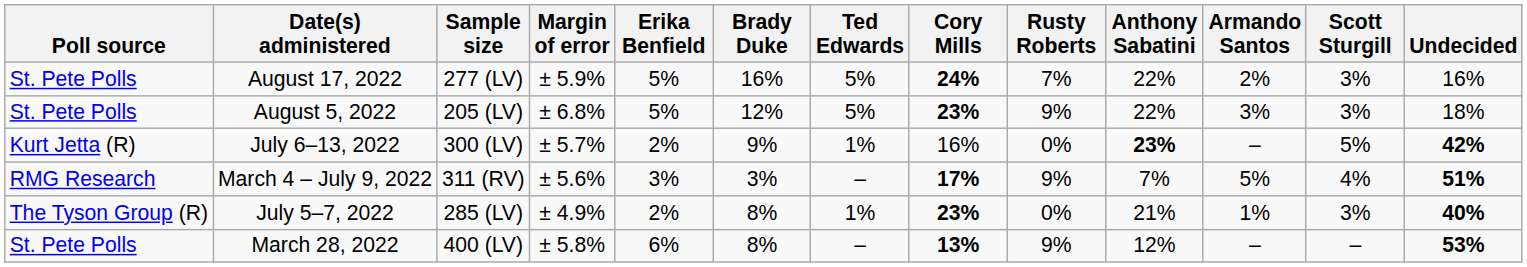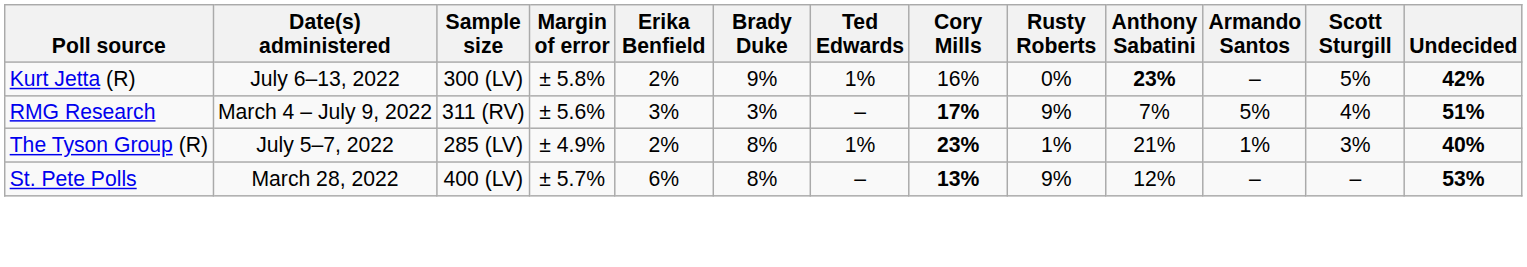 <table class="wikitable" style="font-size:90%;text-align:center;">
 <tr valign=bottom>
 <th>Poll source</th>
 <th>Date(s)<br>administered</th>
 <th>Sample<br>size</th>
 <th>Margin<br>of error</th>
 <th style="width:60px;">Erika<br>Benfield</th>
 <th style="width:60px;">Brady<br>Duke</th>
 <th style="width:60px;">Ted<br>Edwards</th>
 <th style="width:60px;">Cory<br>Mills</th>
 <th style="width:60px;">Rusty<br>Roberts</th>
 <th style="width:60px;">Anthony<br>Sabatini</th>
 <th style="width:60px;">Armando<br>Santos</th>
 <th style="width:60px;">Scott<br>Sturgill</th>
 <th>Undecided</th>
 </tr>
 <tr>
-<td style="text-align:left;"><a href='#'>St. Pete Polls</a></td>
-<td>August 17, 2022</td>
-<td>277 (LV)</td>
-<td>± 5.9%</td>
-<td>5%</td>
-<td>16%</td>
-<td>5%</td>
-<td><strong>24%</strong></td>
-<td>7%</td>
-<td>22%</td>
-<td>2%</td>
-<td>3%</td>
-<td>16%</td>
-</tr>
-<tr>
-<td style="text-align:left;"><a href='#'>St. Pete Polls</a></td>
-<td>August 5, 2022</td>
-<td>205 (LV)</td>
-<td>± 6.8%</td>
-<td>5%</td>
-<td>12%</td>
-<td>5%</td>
-<td><strong>23%</strong></td>
-<td>9%</td>
-<td>22%</td>
-<td>3%</td>
-<td>3%</td>
-<td>18%</td>
-</tr>
-<tr>
 <td style="text-align:left;"><a href='#'>Kurt Jetta</a> (R)</td>
 <td>July 6–13, 2022</td>
 <td>300 (LV)</td>
-<td>± 5.7%</td>
+<td>± 5.8%</td>
 <td>2%</td>
 <td>9%</td>
 <td>1%</td>
 <td>16%</td>
 <td>0%</td>
 <td><strong>23%</strong></td>
 <td>–</td>
 <td>5%</td>
 <td><strong>42%</strong></td>
 </tr>
 <tr>
 <td style="text-align:left;"><a href='#'>RMG Research</a></td>
 <td>March 4 – July 9, 2022</td>
 <td>311 (RV)</td>
 <td>± 5.6%</td>
 <td>3%</td>
 <td>3%</td>
 <td>–</td>
 <td><strong>17%</strong></td>
 <td>9%</td>
 <td>7%</td>
 <td>5%</td>
 <td>4%</td>
 <td><strong>51%</strong></td>
 </tr>
 <tr>
 <td style="text-align:left;"><a href='#'>The Tyson Group</a> (R)</td>
 <td>July 5–7, 2022</td>
 <td>285 (LV)</td>
 <td>± 4.9%</td>
 <td>2%</td>
 <td>8%</td>
 <td>1%</td>
 <td><strong>23%</strong></td>
-<td>0%</td>
+<td>1%</td>
 <td>21%</td>
 <td>1%</td>
 <td>3%</td>
 <td><strong>40%</strong></td>
 </tr>
 <tr>
 <td style="text-align:left;"><a href='#'>St. Pete Polls</a></td>
 <td>March 28, 2022</td>
 <td>400 (LV)</td>
-<td>± 5.8%</td>
+<td>± 5.7%</td>
 <td>6%</td>
 <td>8%</td>
 <td>–</td>
 <td><strong>13%</strong></td>
 <td>9%</td>
 <td>12%</td>
 <td>–</td>
 <td>–</td>
 <td><strong>53%</strong></td>
 </tr>
 </table>
